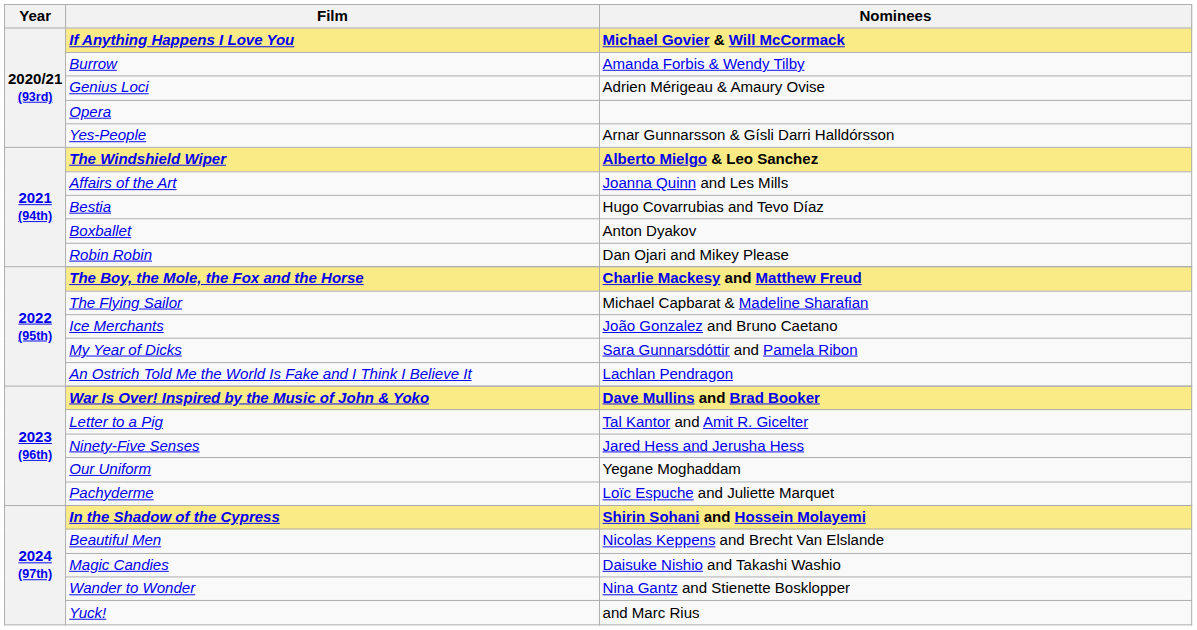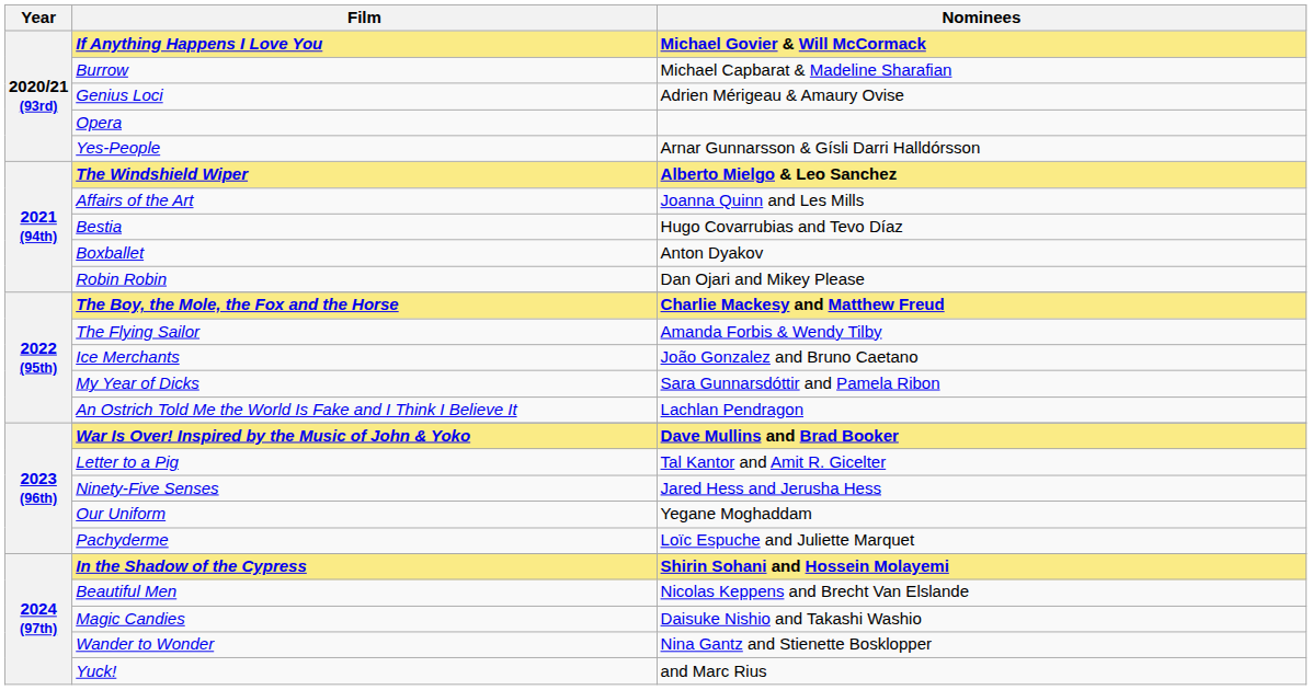 <table class="wikitable sortable" style="width:100%">
 <tr bgcolor="#bebebe">
 <th width="5%">Year</th>
 <th width="45%">Film</th>
 <th width="50%">Nominees</th>
 </tr>
 <tr>
 <th rowspan="5">2020/21<br><small><a href='#'>(93rd)</a></small></th>
 <td style="background:#FAEB86;"><strong><em><a href='#'>If Anything Happens I Love You</a></em></strong></td>
 <td style="background:#FAEB86;"><strong><a href='#'>Michael Govier</a> & <a href='#'>Will McCormack</a></strong></td>
 </tr>
 <tr>
 <td><em><a href='#'>Burrow</a></em></td>
-<td><a href='#'>Amanda Forbis & Wendy Tilby</a></td>
+<td>Michael Capbarat & <a href='#'>Madeline Sharafian</a></td>
 </tr>
 <tr>
 <td><em><a href='#'>Genius Loci</a></em></td>
 <td>Adrien Mérigeau & Amaury Ovise</td>
 </tr>
 <tr>
 <td><em><a href='#'>Opera</a></em></td>
 <td></td>
 </tr>
 <tr>
 <td><em><a href='#'>Yes-People</a></em></td>
 <td>Arnar Gunnarsson & Gísli Darri Halldórsson</td>
 </tr>
 <tr>
 <th rowspan="5" style="text-align:center"><a href='#'>2021</a><br><small><a href='#'>(94th)</a></small></th>
 <td style="background:#FAEB86;"><strong><em><a href='#'>The Windshield Wiper</a></em></strong></td>
 <td style="background:#FAEB86;"><strong><a href='#'>Alberto Mielgo</a> & Leo Sanchez</strong></td>
 </tr>
 <tr>
 <td><em><a href='#'>Affairs of the Art</a></em></td>
 <td><a href='#'>Joanna Quinn</a> and Les Mills</td>
 </tr>
 <tr>
 <td><em><a href='#'>Bestia</a></em></td>
 <td>Hugo Covarrubias and Tevo Díaz</td>
 </tr>
 <tr>
 <td><em><a href='#'>Boxballet</a></em></td>
 <td>Anton Dyakov</td>
 </tr>
 <tr>
 <td><em><a href='#'>Robin Robin</a></em></td>
 <td>Dan Ojari and Mikey Please</td>
 </tr>
 <tr>
 <th rowspan="6" style="text-align:center"><a href='#'>2022</a><br><small><a href='#'>(95th)</a></small></th>
 </tr>
 <tr>
 <td style="background:#FAEB86;"><em><a href='#'><strong>The Boy, the Mole, the Fox and the Horse</strong></a></em></td>
 <td style="background:#FAEB86;"><strong><a href='#'>Charlie Mackesy</a> and <a href='#'>Matthew Freud</a></strong></td>
 </tr>
 <tr>
 <td><em><a href='#'>The Flying Sailor</a></em></td>
-<td>Michael Capbarat & <a href='#'>Madeline Sharafian</a></td>
+<td><a href='#'>Amanda Forbis & Wendy Tilby</a></td>
 </tr>
 <tr>
 <td><em><a href='#'>Ice Merchants</a></em></td>
 <td><a href='#'>João Gonzalez</a> and Bruno Caetano</td>
 </tr>
 <tr>
 <td><em><a href='#'>My Year of Dicks</a></em></td>
 <td><a href='#'>Sara Gunnarsdóttir</a> and <a href='#'>Pamela Ribon</a></td>
 </tr>
 <tr>
 <td><em><a href='#'>An Ostrich Told Me the World Is Fake and I Think I Believe It</a></em></td>
 <td><a href='#'>Lachlan Pendragon</a></td>
 </tr>
 <tr>
 <th rowspan="6" style="text-align:center"><a href='#'>2023</a><br><small><a href='#'>(96th)</a></small></th>
 </tr>
 <tr>
 <td style="background:#FAEB86;"><em><a href='#'><strong>War Is Over! Inspired by the Music of John & Yoko</strong></a></em></td>
 <td style="background:#FAEB86;"><strong><a href='#'>Dave Mullins</a> and <a href='#'>Brad Booker</a></strong></td>
 </tr>
 <tr>
 <td><em><a href='#'>Letter to a Pig</a></em></td>
 <td><a href='#'>Tal Kantor</a> and <a href='#'>Amit R. Gicelter</a></td>
 </tr>
 <tr>
 <td><em><a href='#'>Ninety-Five Senses</a></em></td>
 <td><a href='#'>Jared Hess and Jerusha Hess</a></td>
 </tr>
 <tr>
 <td><em><a href='#'>Our Uniform</a></em></td>
 <td>Yegane Moghaddam</td>
 </tr>
 <tr>
 <td><em><a href='#'>Pachyderme</a></em></td>
 <td><a href='#'>Loïc Espuche</a> and Juliette Marquet</td>
 </tr>
 <tr>
 <th rowspan="7" style="text-align:center"><a href='#'>2024</a><br><small><a href='#'>(97th)</a></small></th>
 </tr>
 <tr>
 <td style="background:#FAEB86;"><strong><em><a href='#'>In the Shadow of the Cypress</a></em></strong></td>
 <td style="background:#FAEB86;"><strong><a href='#'>Shirin Sohani</a> and <a href='#'>Hossein Molayemi</a></strong></td>
 </tr>
 <tr>
 <td><em><a href='#'>Beautiful Men</a></em></td>
 <td><a href='#'>Nicolas Keppens</a> and Brecht Van Elslande</td>
 </tr>
 <tr>
 <td><em><a href='#'>Magic Candies</a></em></td>
 <td><a href='#'>Daisuke Nishio</a> and Takashi Washio</td>
 </tr>
 <tr>
 <td><em><a href='#'>Wander to Wonder</a></em></td>
 <td><a href='#'>Nina Gantz</a> and Stienette Bosklopper</td>
 </tr>
 <tr>
 <td><em><a href='#'>Yuck!</a></em></td>
 <td> and Marc Rius</td>
 </tr>
 </table>
